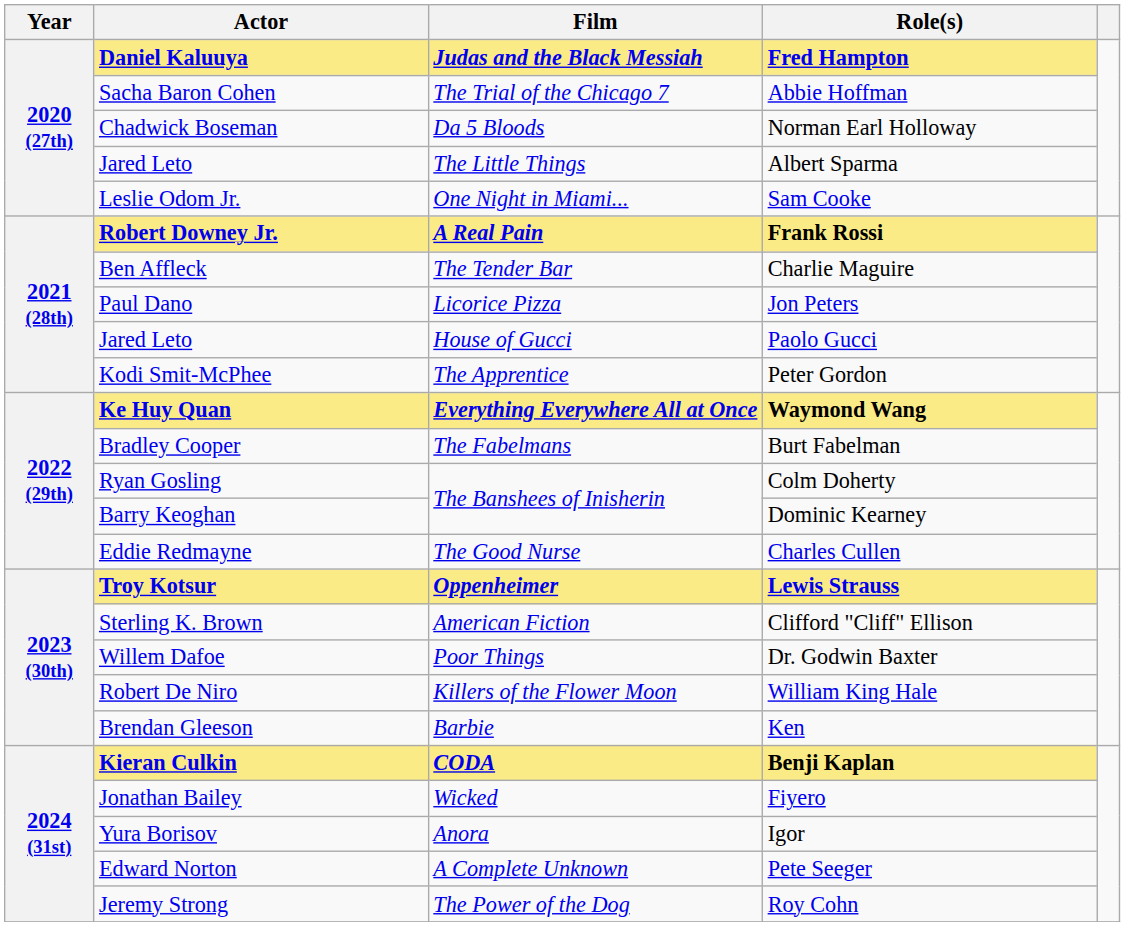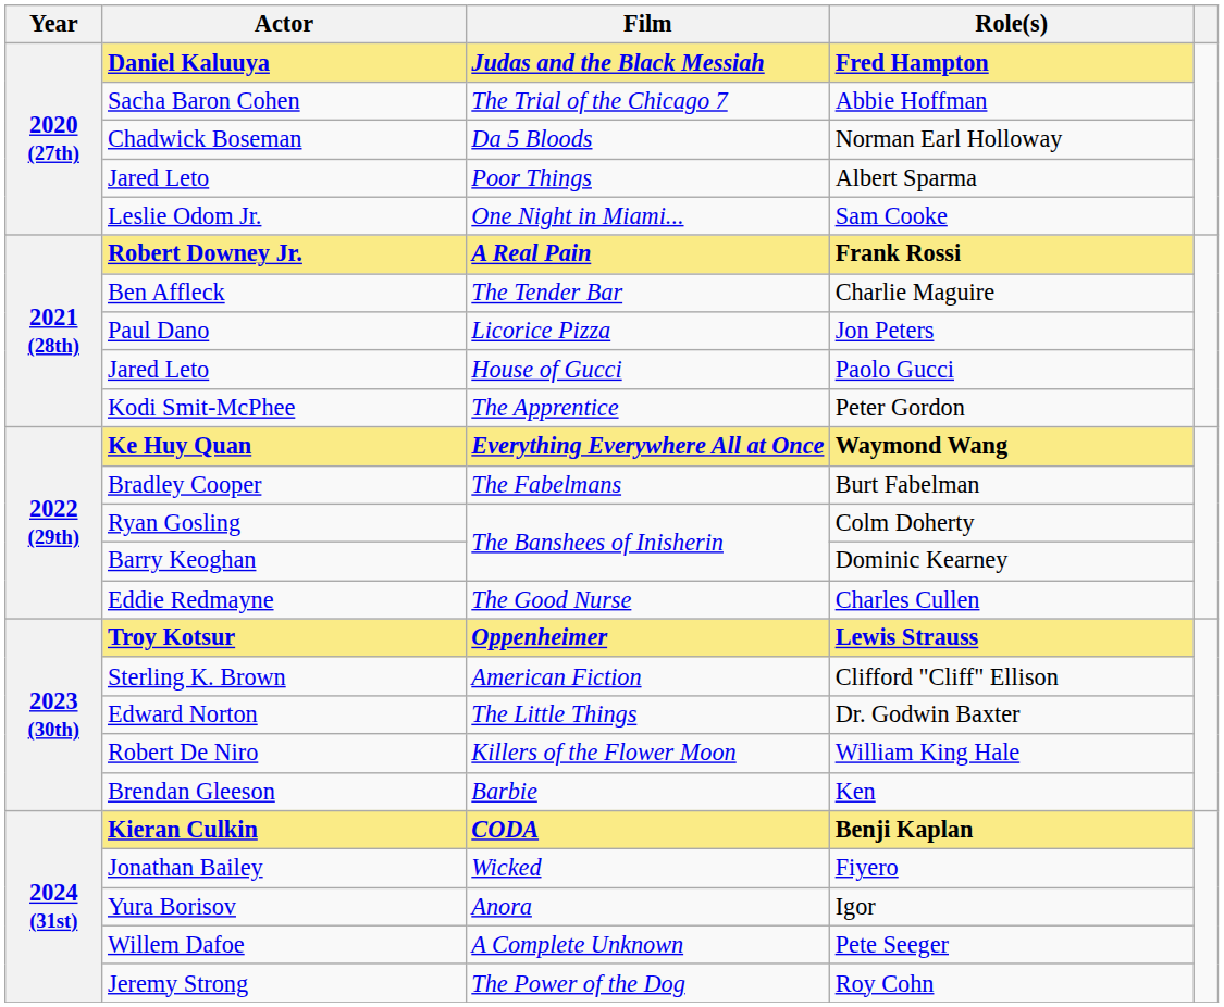 <table class="wikitable sortable" style="text-align:left;">
 <tr>
 <th scope="col" style="width:8%;">Year</th>
 <th scope="col" style="width:30%;">Actor</th>
 <th scope="col" style="width:30%;">Film</th>
 <th scope="col" style="width:30%;">Role(s)</th>
 <th><strong></strong></th>
 </tr>
 <tr>
 <th rowspan="5" scope="row" style="text-align:center"><a href='#'>2020</a><br><small><a href='#'>(27th)</a></small></th>
 <td style="background:#FAEB86;"><strong><a href='#'>Daniel Kaluuya</a> </strong></td>
 <td style="background:#FAEB86;"><strong><em><a href='#'>Judas and the Black Messiah</a></em></strong></td>
 <td style="background:#FAEB86;"><strong><a href='#'>Fred Hampton</a></strong></td>
 <td rowspan=5></td>
 </tr>
 <tr>
 <td><a href='#'>Sacha Baron Cohen</a></td>
 <td><em><a href='#'>The Trial of the Chicago 7</a></em></td>
 <td><a href='#'>Abbie Hoffman</a></td>
 </tr>
 <tr>
 <td><a href='#'>Chadwick Boseman</a> </td>
 <td><em><a href='#'>Da 5 Bloods</a></em></td>
 <td>Norman Earl Holloway</td>
 </tr>
 <tr>
 <td><a href='#'>Jared Leto</a></td>
-<td><em><a href='#'>The Little Things</a></em></td>
+<td><em><a href='#'>Poor Things</a></em></td>
 <td>Albert Sparma</td>
 </tr>
 <tr>
 <td><a href='#'>Leslie Odom Jr.</a></td>
 <td><em><a href='#'>One Night in Miami...</a></em></td>
 <td><a href='#'>Sam Cooke</a></td>
 </tr>
 <tr>
 <th rowspan="5" scope="row" style="text-align:center"><a href='#'>2021</a><br><small><a href='#'>(28th)</a></small></th>
 <td style="background:#FAEB86;"><strong><a href='#'>Robert Downey Jr.</a> </strong></td>
 <td style="background:#FAEB86;"><strong><em><a href='#'>A Real Pain</a></em></strong></td>
 <td style="background:#FAEB86;"><strong>Frank Rossi</strong></td>
 <td rowspan=5></td>
 </tr>
 <tr>
 <td><a href='#'>Ben Affleck</a></td>
 <td><em><a href='#'>The Tender Bar</a></em></td>
 <td>Charlie Maguire</td>
 </tr>
 <tr>
 <td><a href='#'>Paul Dano</a></td>
 <td><em><a href='#'>Licorice Pizza</a></em></td>
 <td><a href='#'>Jon Peters</a></td>
 </tr>
 <tr>
 <td><a href='#'>Jared Leto</a></td>
 <td><em><a href='#'>House of Gucci</a></em></td>
 <td><a href='#'>Paolo Gucci</a></td>
 </tr>
 <tr>
 <td><a href='#'>Kodi Smit-McPhee</a></td>
 <td><em><a href='#'>The Apprentice</a></em></td>
 <td>Peter Gordon</td>
 </tr>
 <tr>
 <th rowspan="5" scope="row" style="text-align:center"><a href='#'>2022</a><br><small><a href='#'>(29th)</a></small></th>
 <td style="background:#FAEB86;"><strong><a href='#'>Ke Huy Quan</a> </strong></td>
 <td style="background:#FAEB86;"><strong><em><a href='#'>Everything Everywhere All at Once</a></em></strong></td>
 <td style="background:#FAEB86;"><strong>Waymond Wang</strong></td>
 <td rowspan=5></td>
 </tr>
 <tr>
 <td><a href='#'>Bradley Cooper</a></td>
 <td><em><a href='#'>The Fabelmans</a></em></td>
 <td>Burt Fabelman</td>
 </tr>
 <tr>
 <td><a href='#'>Ryan Gosling</a></td>
 <td rowspan="2"><em><a href='#'>The Banshees of Inisherin</a></em></td>
 <td>Colm Doherty</td>
 </tr>
 <tr>
 <td><a href='#'>Barry Keoghan</a></td>
 <td>Dominic Kearney</td>
 </tr>
 <tr>
 <td><a href='#'>Eddie Redmayne</a></td>
 <td><em><a href='#'>The Good Nurse</a></em></td>
 <td><a href='#'>Charles Cullen</a></td>
 </tr>
 <tr>
 <th rowspan="5" scope="row" style="text-align:center"><a href='#'>2023</a><br><small><a href='#'>(30th)</a></small></th>
 <td style="background:#FAEB86;"><strong><a href='#'>Troy Kotsur</a> </strong></td>
 <td style="background:#FAEB86;"><strong><em><a href='#'>Oppenheimer</a></em></strong></td>
 <td style="background:#FAEB86;"><strong><a href='#'>Lewis Strauss</a></strong></td>
 <td rowspan=5></td>
 </tr>
 <tr>
 <td><a href='#'>Sterling K. Brown</a></td>
 <td><em><a href='#'>American Fiction</a></em></td>
 <td>Clifford "Cliff" Ellison</td>
 </tr>
 <tr>
-<td><a href='#'>Willem Dafoe</a></td>
-<td><em><a href='#'>Poor Things</a></em></td>
+<td><a href='#'>Edward Norton</a></td>
+<td><em><a href='#'>The Little Things</a></em></td>
 <td>Dr. Godwin Baxter</td>
 </tr>
 <tr>
 <td><a href='#'>Robert De Niro</a></td>
 <td><em><a href='#'>Killers of the Flower Moon</a></em></td>
 <td><a href='#'>William King Hale</a></td>
 </tr>
 <tr>
 <td><a href='#'>Brendan Gleeson</a></td>
 <td><em><a href='#'>Barbie</a></em></td>
 <td><a href='#'>Ken</a></td>
 </tr>
 <tr>
 <th rowspan="5" scope="row" style="text-align:center"><a href='#'>2024</a><br><small><a href='#'>(31st)</a></small></th>
 <td style="background:#FAEB86;"><strong><a href='#'>Kieran Culkin</a> </strong></td>
 <td style="background:#FAEB86;"><strong><em><a href='#'>CODA</a></em></strong></td>
 <td style="background:#FAEB86;"><strong>Benji Kaplan</strong></td>
 <td rowspan=5></td>
 </tr>
 <tr>
 <td><a href='#'>Jonathan Bailey</a></td>
 <td><em><a href='#'>Wicked</a></em></td>
 <td><a href='#'>Fiyero</a></td>
 </tr>
 <tr>
 <td><a href='#'>Yura Borisov</a></td>
 <td><em><a href='#'>Anora</a></em></td>
 <td>Igor</td>
 </tr>
 <tr>
-<td><a href='#'>Edward Norton</a></td>
+<td><a href='#'>Willem Dafoe</a></td>
 <td><em><a href='#'>A Complete Unknown</a></em></td>
 <td><a href='#'>Pete Seeger</a></td>
 </tr>
 <tr>
 <td><a href='#'>Jeremy Strong</a></td>
 <td><em><a href='#'>The Power of the Dog</a></em></td>
 <td><a href='#'>Roy Cohn</a></td>
 </tr>
 <tr>
 </tr>
 </table>
